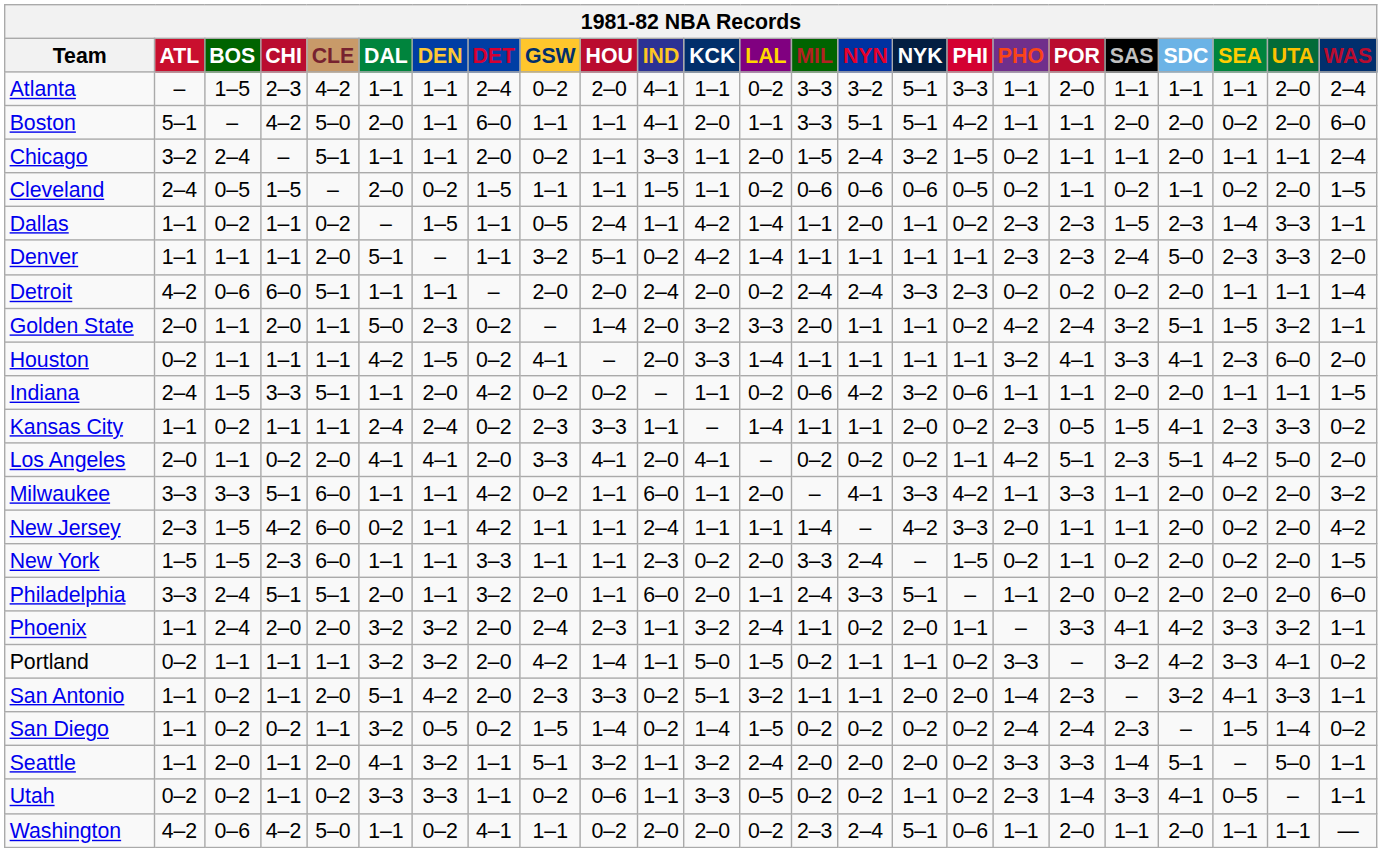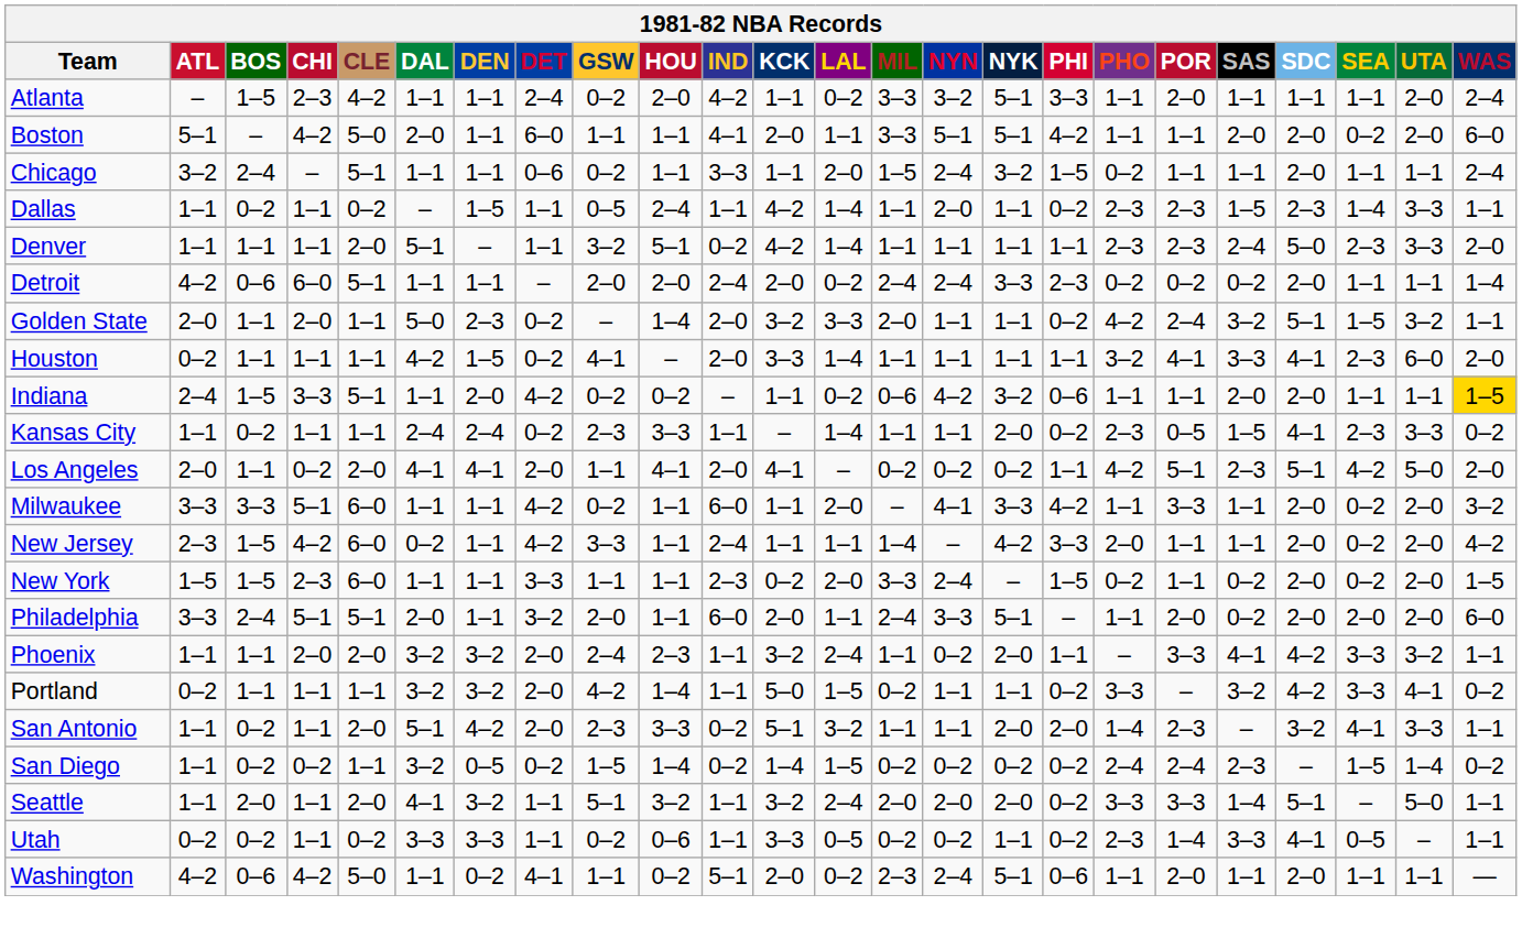 <table class="wikitable" style="font-size:95%; text-align:center;">
 <tr>
 <th colspan=24>1981-82 NBA Records</th>
 </tr>
 <tr>
 <th width=100>Team</th>
 <th style="background:#C90F2E;color:#FFFFFF;width=35">ATL</th>
 <th style="background:#006400;color:#FFFFFF;width=35">BOS</th>
 <th style="background:#BA0C2F;color:#FFFFFF;width=35">CHI</th>
 <th style="background:#C89A69;color:#77222F;width=35">CLE</th>
 <th style="background:#00843D;color:#FFFFFF;width=35">DAL</th>
 <th style="background:#003EA4;color:#FDC835;width=35">DEN</th>
 <th style="background:#003EA4;color:#D50032;width=35">DET</th>
 <th style="background:#FFC62C;color:#012F6B;width=35">GSW</th>
 <th style="background:#BA0C2F;color:#FFFFFF;width=35">HOU</th>
 <th style="background:#2C3294;color:#FCC624;width=35">IND</th>
 <th style="background:#012F6B;color:#FFFFFF;width=35">KCK</th>
 <th style="background:#800080;color:#FFD700;width=35">LAL</th>
 <th style="background:#006400;color:#B22222;width=35">MIL</th>
 <th style="background:#0032A1;color:#E5002B;width=35">NYN</th>
 <th style="background:#031E41;color:#FFFFFF;width=35">NYK</th>
 <th style="background:#D40032;color:#FFFFFF;width=35">PHI</th>
 <th style="background:#702F8B;color:#FA4417;width=35">PHO</th>
 <th style="background:#BA0C2F;color:#FFFFFF;width=35">POR</th>
 <th style="background:#000000;color:#C0C0C0;width=35">SAS</th>
 <th style="background:#6BB3E6;color:#FFFFFF;width=35">SDC</th>
 <th style="background:#00843D;color:#FFCD01;width=35">SEA</th>
 <th style="background:#046B38;color:#FCC200;width=35">UTA</th>
 <th style="background:#012F6D;color:#BA0C2F;width=35">WAS</th>
 </tr>
 <tr>
 <td style="text-align:left;"><a href='#'>Atlanta</a></td>
 <td>–</td>
 <td>1–5</td>
 <td>2–3</td>
 <td>4–2</td>
 <td>1–1</td>
 <td>1–1</td>
 <td>2–4</td>
 <td>0–2</td>
 <td>2–0</td>
-<td>4–1</td>
+<td>4–2</td>
 <td>1–1</td>
 <td>0–2</td>
 <td>3–3</td>
 <td>3–2</td>
 <td>5–1</td>
 <td>3–3</td>
 <td>1–1</td>
 <td>2–0</td>
 <td>1–1</td>
 <td>1–1</td>
 <td>1–1</td>
 <td>2–0</td>
 <td>2–4</td>
 </tr>
 <tr>
 <td style="text-align:left;"><a href='#'>Boston</a></td>
 <td>5–1</td>
 <td>–</td>
 <td>4–2</td>
 <td>5–0</td>
 <td>2–0</td>
 <td>1–1</td>
 <td>6–0</td>
 <td>1–1</td>
 <td>1–1</td>
 <td>4–1</td>
 <td>2–0</td>
 <td>1–1</td>
 <td>3–3</td>
 <td>5–1</td>
 <td>5–1</td>
 <td>4–2</td>
 <td>1–1</td>
 <td>1–1</td>
 <td>2–0</td>
 <td>2–0</td>
 <td>0–2</td>
 <td>2–0</td>
 <td>6–0</td>
 </tr>
 <tr>
 <td style="text-align:left;"><a href='#'>Chicago</a></td>
 <td>3–2</td>
 <td>2–4</td>
 <td>–</td>
 <td>5–1</td>
 <td>1–1</td>
 <td>1–1</td>
-<td>2–0</td>
+<td>0–6</td>
 <td>0–2</td>
 <td>1–1</td>
 <td>3–3</td>
 <td>1–1</td>
 <td>2–0</td>
 <td>1–5</td>
 <td>2–4</td>
 <td>3–2</td>
 <td>1–5</td>
 <td>0–2</td>
 <td>1–1</td>
 <td>1–1</td>
 <td>2–0</td>
 <td>1–1</td>
 <td>1–1</td>
 <td>2–4</td>
-</tr>
-<tr>
-<td style="text-align:left;"><a href='#'>Cleveland</a></td>
-<td>2–4</td>
-<td>0–5</td>
-<td>1–5</td>
-<td>–</td>
-<td>2–0</td>
-<td>0–2</td>
-<td>1–5</td>
-<td>1–1</td>
-<td>1–1</td>
-<td>1–5</td>
-<td>1–1</td>
-<td>0–2</td>
-<td>0–6</td>
-<td>0–6</td>
-<td>0–6</td>
-<td>0–5</td>
-<td>0–2</td>
-<td>1–1</td>
-<td>0–2</td>
-<td>1–1</td>
-<td>0–2</td>
-<td>2–0</td>
-<td>1–5</td>
 </tr>
 <tr>
 <td style="text-align:left;"><a href='#'>Dallas</a></td>
 <td>1–1</td>
 <td>0–2</td>
 <td>1–1</td>
 <td>0–2</td>
 <td>–</td>
 <td>1–5</td>
 <td>1–1</td>
 <td>0–5</td>
 <td>2–4</td>
 <td>1–1</td>
 <td>4–2</td>
 <td>1–4</td>
 <td>1–1</td>
 <td>2–0</td>
 <td>1–1</td>
 <td>0–2</td>
 <td>2–3</td>
 <td>2–3</td>
 <td>1–5</td>
 <td>2–3</td>
 <td>1–4</td>
 <td>3–3</td>
 <td>1–1</td>
 </tr>
 <tr>
 <td style="text-align:left;"><a href='#'>Denver</a></td>
 <td>1–1</td>
 <td>1–1</td>
 <td>1–1</td>
 <td>2–0</td>
 <td>5–1</td>
 <td>–</td>
 <td>1–1</td>
 <td>3–2</td>
 <td>5–1</td>
 <td>0–2</td>
 <td>4–2</td>
 <td>1–4</td>
 <td>1–1</td>
 <td>1–1</td>
 <td>1–1</td>
 <td>1–1</td>
 <td>2–3</td>
 <td>2–3</td>
 <td>2–4</td>
 <td>5–0</td>
 <td>2–3</td>
 <td>3–3</td>
 <td>2–0</td>
 </tr>
 <tr>
 <td style="text-align:left;"><a href='#'>Detroit</a></td>
 <td>4–2</td>
 <td>0–6</td>
 <td>6–0</td>
 <td>5–1</td>
 <td>1–1</td>
 <td>1–1</td>
 <td>–</td>
 <td>2–0</td>
 <td>2–0</td>
 <td>2–4</td>
 <td>2–0</td>
 <td>0–2</td>
 <td>2–4</td>
 <td>2–4</td>
 <td>3–3</td>
 <td>2–3</td>
 <td>0–2</td>
 <td>0–2</td>
 <td>0–2</td>
 <td>2–0</td>
 <td>1–1</td>
 <td>1–1</td>
 <td>1–4</td>
 </tr>
 <tr>
 <td style="text-align:left;"><a href='#'>Golden State</a></td>
 <td>2–0</td>
 <td>1–1</td>
 <td>2–0</td>
 <td>1–1</td>
 <td>5–0</td>
 <td>2–3</td>
 <td>0–2</td>
 <td>–</td>
 <td>1–4</td>
 <td>2–0</td>
 <td>3–2</td>
 <td>3–3</td>
 <td>2–0</td>
 <td>1–1</td>
 <td>1–1</td>
 <td>0–2</td>
 <td>4–2</td>
 <td>2–4</td>
 <td>3–2</td>
 <td>5–1</td>
 <td>1–5</td>
 <td>3–2</td>
 <td>1–1</td>
 </tr>
 <tr>
 <td style="text-align:left;"><a href='#'>Houston</a></td>
 <td>0–2</td>
 <td>1–1</td>
 <td>1–1</td>
 <td>1–1</td>
 <td>4–2</td>
 <td>1–5</td>
 <td>0–2</td>
 <td>4–1</td>
 <td>–</td>
 <td>2–0</td>
 <td>3–3</td>
 <td>1–4</td>
 <td>1–1</td>
 <td>1–1</td>
 <td>1–1</td>
 <td>1–1</td>
 <td>3–2</td>
 <td>4–1</td>
 <td>3–3</td>
 <td>4–1</td>
 <td>2–3</td>
 <td>6–0</td>
 <td>2–0</td>
 </tr>
 <tr>
 <td style="text-align:left;"><a href='#'>Indiana</a></td>
 <td>2–4</td>
 <td>1–5</td>
 <td>3–3</td>
 <td>5–1</td>
 <td>1–1</td>
 <td>2–0</td>
 <td>4–2</td>
 <td>0–2</td>
 <td>0–2</td>
 <td>–</td>
 <td>1–1</td>
 <td>0–2</td>
 <td>0–6</td>
 <td>4–2</td>
 <td>3–2</td>
 <td>0–6</td>
 <td>1–1</td>
 <td>1–1</td>
 <td>2–0</td>
 <td>2–0</td>
 <td>1–1</td>
 <td>1–1</td>
-<td>1–5</td>
+<td style="background: gold;">1–5</td>
 </tr>
 <tr>
 <td style="text-align:left;"><a href='#'>Kansas City</a></td>
 <td>1–1</td>
 <td>0–2</td>
 <td>1–1</td>
 <td>1–1</td>
 <td>2–4</td>
 <td>2–4</td>
 <td>0–2</td>
 <td>2–3</td>
 <td>3–3</td>
 <td>1–1</td>
 <td>–</td>
 <td>1–4</td>
 <td>1–1</td>
 <td>1–1</td>
 <td>2–0</td>
 <td>0–2</td>
 <td>2–3</td>
 <td>0–5</td>
 <td>1–5</td>
 <td>4–1</td>
 <td>2–3</td>
 <td>3–3</td>
 <td>0–2</td>
 </tr>
 <tr>
 <td style="text-align:left;"><a href='#'>Los Angeles</a></td>
 <td>2–0</td>
 <td>1–1</td>
 <td>0–2</td>
 <td>2–0</td>
 <td>4–1</td>
 <td>4–1</td>
 <td>2–0</td>
-<td>3–3</td>
+<td>1–1</td>
 <td>4–1</td>
 <td>2–0</td>
 <td>4–1</td>
 <td>–</td>
 <td>0–2</td>
 <td>0–2</td>
 <td>0–2</td>
 <td>1–1</td>
 <td>4–2</td>
 <td>5–1</td>
 <td>2–3</td>
 <td>5–1</td>
 <td>4–2</td>
 <td>5–0</td>
 <td>2–0</td>
 </tr>
 <tr>
 <td style="text-align:left;"><a href='#'>Milwaukee</a></td>
 <td>3–3</td>
 <td>3–3</td>
 <td>5–1</td>
 <td>6–0</td>
 <td>1–1</td>
 <td>1–1</td>
 <td>4–2</td>
 <td>0–2</td>
 <td>1–1</td>
 <td>6–0</td>
 <td>1–1</td>
 <td>2–0</td>
 <td>–</td>
 <td>4–1</td>
 <td>3–3</td>
 <td>4–2</td>
 <td>1–1</td>
 <td>3–3</td>
 <td>1–1</td>
 <td>2–0</td>
 <td>0–2</td>
 <td>2–0</td>
 <td>3–2</td>
 </tr>
 <tr>
 <td style="text-align:left;"><a href='#'>New Jersey</a></td>
 <td>2–3</td>
 <td>1–5</td>
 <td>4–2</td>
 <td>6–0</td>
 <td>0–2</td>
 <td>1–1</td>
 <td>4–2</td>
-<td>1–1</td>
+<td>3–3</td>
 <td>1–1</td>
 <td>2–4</td>
 <td>1–1</td>
 <td>1–1</td>
 <td>1–4</td>
 <td>–</td>
 <td>4–2</td>
 <td>3–3</td>
 <td>2–0</td>
 <td>1–1</td>
 <td>1–1</td>
 <td>2–0</td>
 <td>0–2</td>
 <td>2–0</td>
 <td>4–2</td>
 </tr>
 <tr>
 <td style="text-align:left;"><a href='#'>New York</a></td>
 <td>1–5</td>
 <td>1–5</td>
 <td>2–3</td>
 <td>6–0</td>
 <td>1–1</td>
 <td>1–1</td>
 <td>3–3</td>
 <td>1–1</td>
 <td>1–1</td>
 <td>2–3</td>
 <td>0–2</td>
 <td>2–0</td>
 <td>3–3</td>
 <td>2–4</td>
 <td>–</td>
 <td>1–5</td>
 <td>0–2</td>
 <td>1–1</td>
 <td>0–2</td>
 <td>2–0</td>
 <td>0–2</td>
 <td>2–0</td>
 <td>1–5</td>
 </tr>
 <tr>
 <td style="text-align:left;"><a href='#'>Philadelphia</a></td>
 <td>3–3</td>
 <td>2–4</td>
 <td>5–1</td>
 <td>5–1</td>
 <td>2–0</td>
 <td>1–1</td>
 <td>3–2</td>
 <td>2–0</td>
 <td>1–1</td>
 <td>6–0</td>
 <td>2–0</td>
 <td>1–1</td>
 <td>2–4</td>
 <td>3–3</td>
 <td>5–1</td>
 <td>–</td>
 <td>1–1</td>
 <td>2–0</td>
 <td>0–2</td>
 <td>2–0</td>
 <td>2–0</td>
 <td>2–0</td>
 <td>6–0</td>
 </tr>
 <tr>
 <td style="text-align:left;"><a href='#'>Phoenix</a></td>
 <td>1–1</td>
-<td>2–4</td>
+<td>1–1</td>
 <td>2–0</td>
 <td>2–0</td>
 <td>3–2</td>
 <td>3–2</td>
 <td>2–0</td>
 <td>2–4</td>
 <td>2–3</td>
 <td>1–1</td>
 <td>3–2</td>
 <td>2–4</td>
 <td>1–1</td>
 <td>0–2</td>
 <td>2–0</td>
 <td>1–1</td>
 <td>–</td>
 <td>3–3</td>
 <td>4–1</td>
 <td>4–2</td>
 <td>3–3</td>
 <td>3–2</td>
 <td>1–1</td>
 </tr>
 <tr>
 <td style="text-align:left;">Portland</td>
 <td>0–2</td>
 <td>1–1</td>
 <td>1–1</td>
 <td>1–1</td>
 <td>3–2</td>
 <td>3–2</td>
 <td>2–0</td>
 <td>4–2</td>
 <td>1–4</td>
 <td>1–1</td>
 <td>5–0</td>
 <td>1–5</td>
 <td>0–2</td>
 <td>1–1</td>
 <td>1–1</td>
 <td>0–2</td>
 <td>3–3</td>
 <td>–</td>
 <td>3–2</td>
 <td>4–2</td>
 <td>3–3</td>
 <td>4–1</td>
 <td>0–2</td>
 </tr>
 <tr>
 <td style="text-align:left;"><a href='#'>San Antonio</a></td>
 <td>1–1</td>
 <td>0–2</td>
 <td>1–1</td>
 <td>2–0</td>
 <td>5–1</td>
 <td>4–2</td>
 <td>2–0</td>
 <td>2–3</td>
 <td>3–3</td>
 <td>0–2</td>
 <td>5–1</td>
 <td>3–2</td>
 <td>1–1</td>
 <td>1–1</td>
 <td>2–0</td>
 <td>2–0</td>
 <td>1–4</td>
 <td>2–3</td>
 <td>–</td>
 <td>3–2</td>
 <td>4–1</td>
 <td>3–3</td>
 <td>1–1</td>
 </tr>
 <tr>
 <td style="text-align:left;"><a href='#'>San Diego</a></td>
 <td>1–1</td>
 <td>0–2</td>
 <td>0–2</td>
 <td>1–1</td>
 <td>3–2</td>
 <td>0–5</td>
 <td>0–2</td>
 <td>1–5</td>
 <td>1–4</td>
 <td>0–2</td>
 <td>1–4</td>
 <td>1–5</td>
 <td>0–2</td>
 <td>0–2</td>
 <td>0–2</td>
 <td>0–2</td>
 <td>2–4</td>
 <td>2–4</td>
 <td>2–3</td>
 <td>–</td>
 <td>1–5</td>
 <td>1–4</td>
 <td>0–2</td>
 </tr>
 <tr>
 <td style="text-align:left;"><a href='#'>Seattle</a></td>
 <td>1–1</td>
 <td>2–0</td>
 <td>1–1</td>
 <td>2–0</td>
 <td>4–1</td>
 <td>3–2</td>
 <td>1–1</td>
 <td>5–1</td>
 <td>3–2</td>
 <td>1–1</td>
 <td>3–2</td>
 <td>2–4</td>
 <td>2–0</td>
 <td>2–0</td>
 <td>2–0</td>
 <td>0–2</td>
 <td>3–3</td>
 <td>3–3</td>
 <td>1–4</td>
 <td>5–1</td>
 <td>–</td>
 <td>5–0</td>
 <td>1–1</td>
 </tr>
 <tr>
 <td style="text-align:left;"><a href='#'>Utah</a></td>
 <td>0–2</td>
 <td>0–2</td>
 <td>1–1</td>
 <td>0–2</td>
 <td>3–3</td>
 <td>3–3</td>
 <td>1–1</td>
 <td>0–2</td>
 <td>0–6</td>
 <td>1–1</td>
 <td>3–3</td>
 <td>0–5</td>
 <td>0–2</td>
 <td>0–2</td>
 <td>1–1</td>
 <td>0–2</td>
 <td>2–3</td>
 <td>1–4</td>
 <td>3–3</td>
 <td>4–1</td>
 <td>0–5</td>
 <td>–</td>
 <td>1–1</td>
 </tr>
 <tr>
 <td style="text-align:left;"><a href='#'>Washington</a></td>
 <td>4–2</td>
 <td>0–6</td>
 <td>4–2</td>
 <td>5–0</td>
 <td>1–1</td>
 <td>0–2</td>
 <td>4–1</td>
 <td>1–1</td>
 <td>0–2</td>
-<td>2–0</td>
+<td>5–1</td>
 <td>2–0</td>
 <td>0–2</td>
 <td>2–3</td>
 <td>2–4</td>
 <td>5–1</td>
 <td>0–6</td>
 <td>1–1</td>
 <td>2–0</td>
 <td>1–1</td>
 <td>2–0</td>
 <td>1–1</td>
 <td>1–1</td>
 <td>—</td>
 </tr>
 </table>
